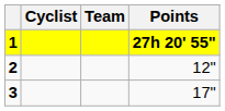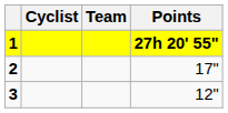 <table class="wikitable">
 <tr style="background:#ccccff;">
 <th></th>
 <th>Cyclist</th>
 <th>Team</th>
 <th>Points</th>
 </tr>
 <tr style="background:yellow">
 <td><strong>1</strong></td>
 <td><strong></strong></td>
 <td><strong></strong></td>
 <td align=right><strong>27h 20' 55"</strong></td>
 </tr>
 <tr>
 <td><strong>2</strong></td>
 <td></td>
 <td></td>
-<td align=right>12"</td>
+<td align=right>17"</td>
 </tr>
 <tr>
 <td><strong>3</strong></td>
 <td></td>
 <td></td>
-<td align=right>17"</td>
+<td align=right>12"</td>
 </tr>
 </table>
